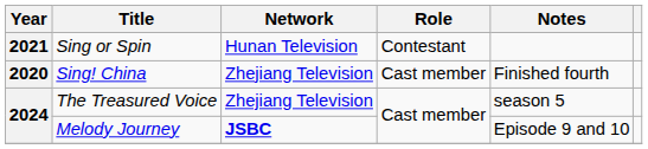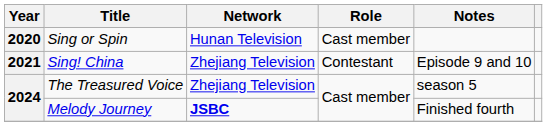 <table class="wikitable plainrowheaders sortable">
 <tr>
 <th scope="col">Year</th>
 <th scope="col">Title</th>
 <th scope="col">Network</th>
 <th scope="col">Role</th>
 <th scope="col">Notes</th>
 <th scope="col" class="unsortable"></th>
 </tr>
 <tr>
-<th scope="row">2021</th>
+<th scope="row">2020</th>
 <td><em>Sing or Spin</em></td>
 <td><a href='#'>Hunan Television</a></td>
-<td rowspan="1">Contestant</td>
+<td rowspan="1">Cast member</td>
 <td></td>
 <td style="text-align:center"></td>
 </tr>
 <tr>
-<th scope="row">2020</th>
+<th scope="row">2021</th>
 <td><em><a href='#'>Sing! China</a></em></td>
 <td><a href='#'>Zhejiang Television</a></td>
-<td rowspan="1">Cast member</td>
-<td>Finished fourth</td>
+<td rowspan="1">Contestant</td>
+<td>Episode 9 and 10</td>
 <td style="text-align:center"></td>
 </tr>
 <tr>
 <th scope="row" rowspan="2">2024</th>
 <td><em>The Treasured Voice</em></td>
 <td><a href='#'>Zhejiang Television</a></td>
 <td rowspan="2">Cast member</td>
 <td>season 5</td>
 <td style="text-align:center"></td>
 </tr>
 <tr>
 <td><em><a href='#'>Melody Journey</a></em></td>
 <td><strong><a href='#'>JSBC</a></strong></td>
-<td>Episode 9 and 10</td>
+<td>Finished fourth</td>
 <td style="text-align:center"></td>
 </tr>
 <tr>
 </tr>
 </table>
